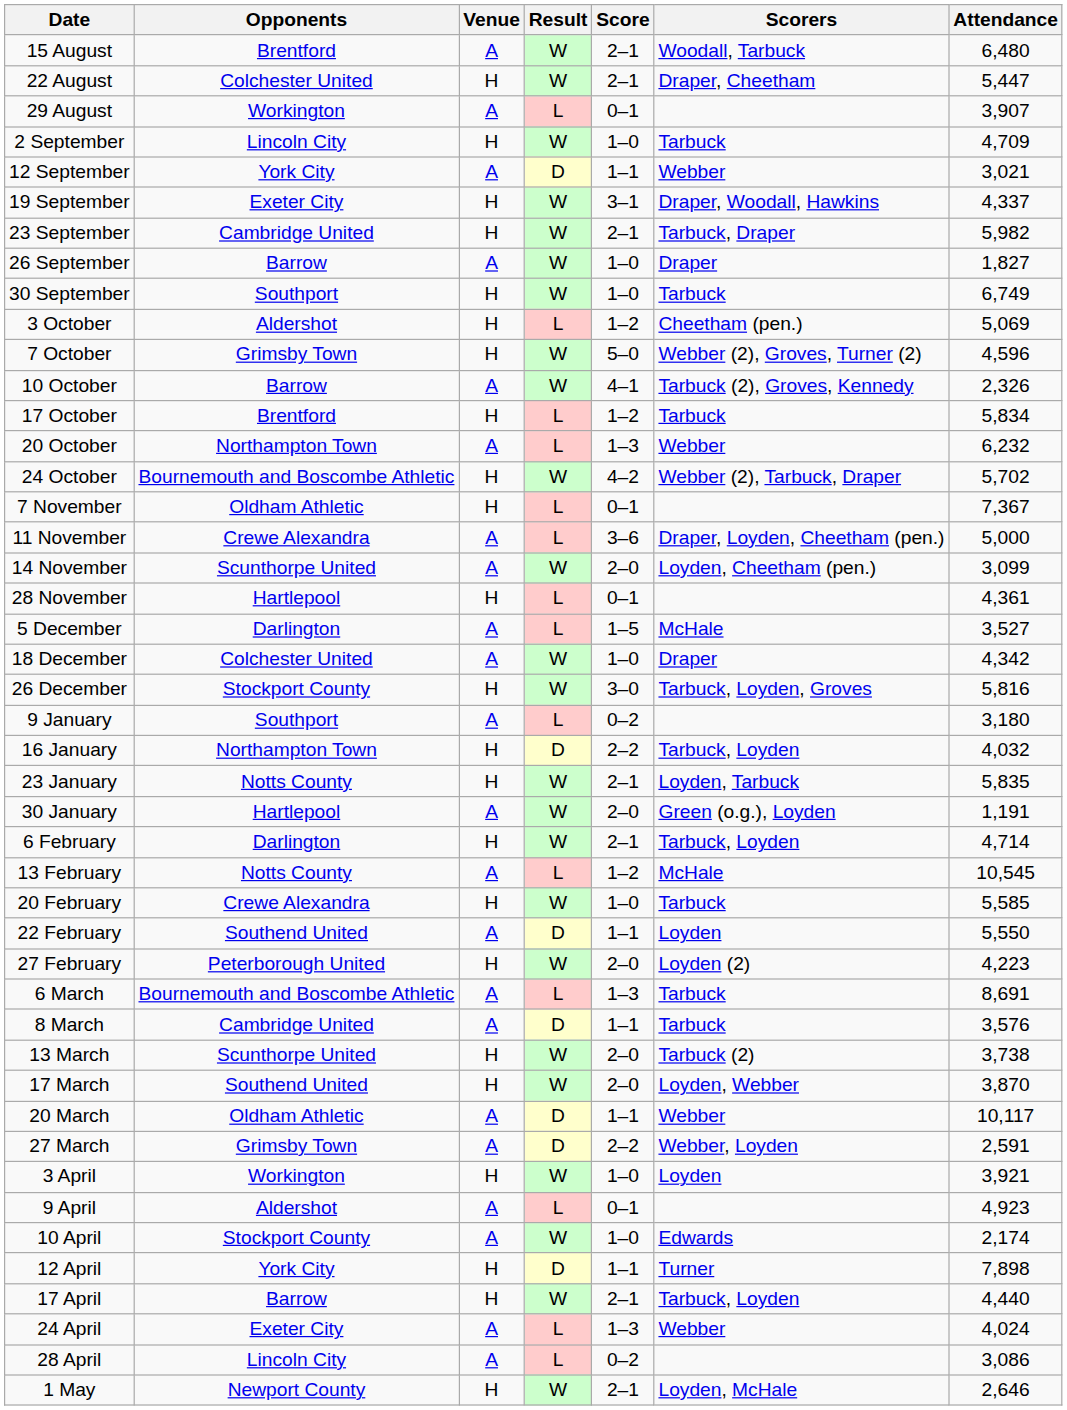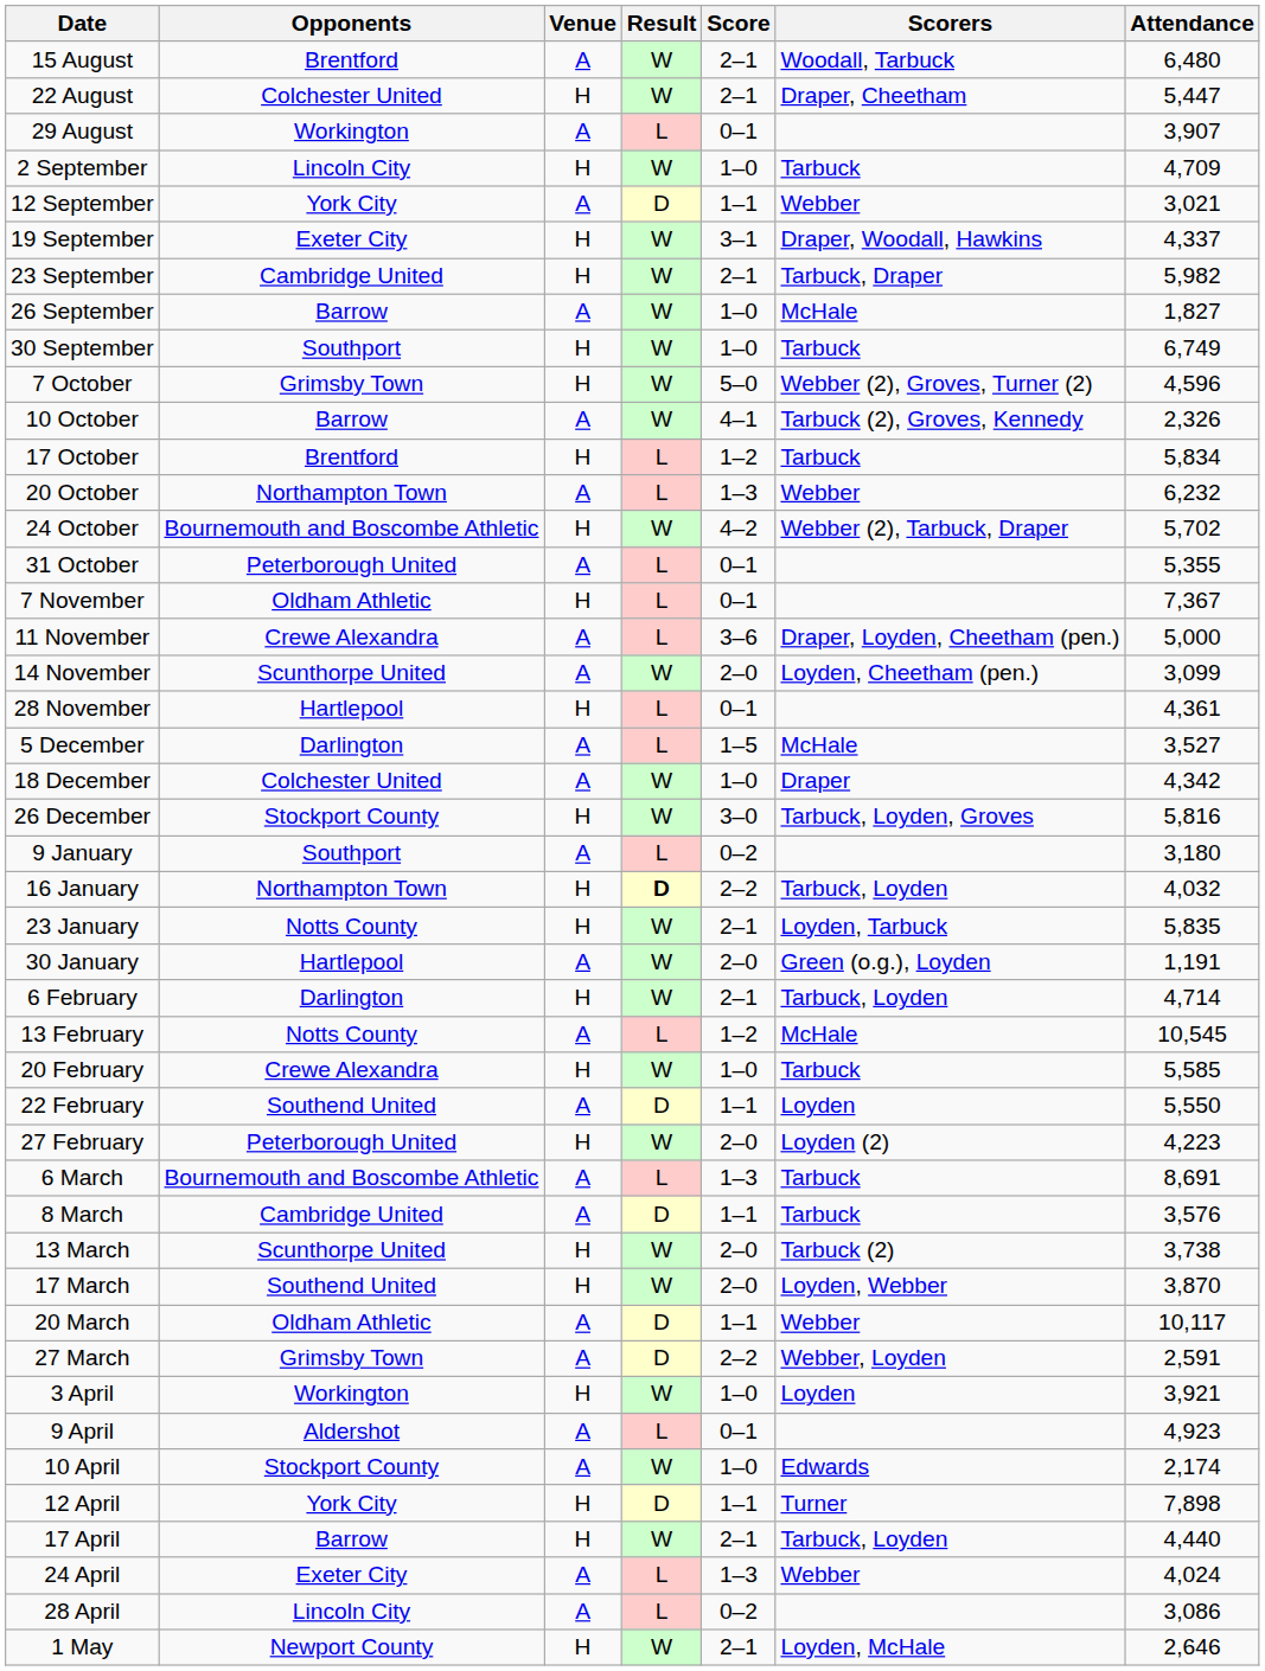 <table class="wikitable" style="text-align:center">
 <tr>
 <th>Date</th>
 <th>Opponents</th>
 <th>Venue</th>
 <th>Result</th>
 <th>Score</th>
 <th>Scorers</th>
 <th>Attendance</th>
 </tr>
 <tr>
 <td>15 August</td>
 <td><a href='#'>Brentford</a></td>
 <td><a href='#'>A</a></td>
 <td style="background-color:#CCFFCC">W</td>
 <td>2–1</td>
 <td align="left"><a href='#'>Woodall</a>, <a href='#'>Tarbuck</a></td>
 <td>6,480</td>
 </tr>
 <tr>
 <td>22 August</td>
 <td><a href='#'>Colchester United</a></td>
 <td>H</td>
 <td style="background-color:#CCFFCC">W</td>
 <td>2–1</td>
 <td align="left"><a href='#'>Draper</a>, <a href='#'>Cheetham</a></td>
 <td>5,447</td>
 </tr>
 <tr>
 <td>29 August</td>
 <td><a href='#'>Workington</a></td>
 <td><a href='#'>A</a></td>
 <td style="background-color:#FFCCCC">L</td>
 <td>0–1</td>
 <td align="left"></td>
 <td>3,907</td>
 </tr>
 <tr>
 <td>2 September</td>
 <td><a href='#'>Lincoln City</a></td>
 <td>H</td>
 <td style="background-color:#CCFFCC">W</td>
 <td>1–0</td>
 <td align="left"><a href='#'>Tarbuck</a></td>
 <td>4,709</td>
 </tr>
 <tr>
 <td>12 September</td>
 <td><a href='#'>York City</a></td>
 <td><a href='#'>A</a></td>
 <td style="background-color:#FFFFCC">D</td>
 <td>1–1</td>
 <td align="left"><a href='#'>Webber</a></td>
 <td>3,021</td>
 </tr>
 <tr>
 <td>19 September</td>
 <td><a href='#'>Exeter City</a></td>
 <td>H</td>
 <td style="background-color:#CCFFCC">W</td>
 <td>3–1</td>
 <td align="left"><a href='#'>Draper</a>, <a href='#'>Woodall</a>, <a href='#'>Hawkins</a></td>
 <td>4,337</td>
 </tr>
 <tr>
 <td>23 September</td>
 <td><a href='#'>Cambridge United</a></td>
 <td>H</td>
 <td style="background-color:#CCFFCC">W</td>
 <td>2–1</td>
 <td align="left"><a href='#'>Tarbuck</a>, <a href='#'>Draper</a></td>
 <td>5,982</td>
 </tr>
 <tr>
 <td>26 September</td>
 <td><a href='#'>Barrow</a></td>
 <td><a href='#'>A</a></td>
 <td style="background-color:#CCFFCC">W</td>
 <td>1–0</td>
-<td align="left"><a href='#'>Draper</a></td>
+<td align="left"><a href='#'>McHale</a></td>
 <td>1,827</td>
 </tr>
 <tr>
 <td>30 September</td>
 <td><a href='#'>Southport</a></td>
 <td>H</td>
 <td style="background-color:#CCFFCC">W</td>
 <td>1–0</td>
 <td align="left"><a href='#'>Tarbuck</a></td>
 <td>6,749</td>
-</tr>
-<tr>
-<td>3 October</td>
-<td><a href='#'>Aldershot</a></td>
-<td>H</td>
-<td style="background-color:#FFCCCC">L</td>
-<td>1–2</td>
-<td align="left"><a href='#'>Cheetham</a> (pen.)</td>
-<td>5,069</td>
 </tr>
 <tr>
 <td>7 October</td>
 <td><a href='#'>Grimsby Town</a></td>
 <td>H</td>
 <td style="background-color:#CCFFCC">W</td>
 <td>5–0</td>
 <td align="left"><a href='#'>Webber</a> (2), <a href='#'>Groves</a>, <a href='#'>Turner</a> (2)</td>
 <td>4,596</td>
 </tr>
 <tr>
 <td>10 October</td>
 <td><a href='#'>Barrow</a></td>
 <td><a href='#'>A</a></td>
 <td style="background-color:#CCFFCC">W</td>
 <td>4–1</td>
 <td align="left"><a href='#'>Tarbuck</a> (2), <a href='#'>Groves</a>, <a href='#'>Kennedy</a></td>
 <td>2,326</td>
 </tr>
 <tr>
 <td>17 October</td>
 <td><a href='#'>Brentford</a></td>
 <td>H</td>
 <td style="background-color:#FFCCCC">L</td>
 <td>1–2</td>
 <td align="left"><a href='#'>Tarbuck</a></td>
 <td>5,834</td>
 </tr>
 <tr>
 <td>20 October</td>
 <td><a href='#'>Northampton Town</a></td>
 <td><a href='#'>A</a></td>
 <td style="background-color:#FFCCCC">L</td>
 <td>1–3</td>
 <td align="left"><a href='#'>Webber</a></td>
 <td>6,232</td>
 </tr>
 <tr>
 <td>24 October</td>
 <td><a href='#'>Bournemouth and Boscombe Athletic</a></td>
 <td>H</td>
 <td style="background-color:#CCFFCC">W</td>
 <td>4–2</td>
 <td align="left"><a href='#'>Webber</a> (2), <a href='#'>Tarbuck</a>, <a href='#'>Draper</a></td>
 <td>5,702</td>
+</tr>
+<tr>
+<td>31 October</td>
+<td><a href='#'>Peterborough United</a></td>
+<td><a href='#'>A</a></td>
+<td style="background-color:#FFCCCC">L</td>
+<td>0–1</td>
+<td align="left"></td>
+<td>5,355</td>
 </tr>
 <tr>
 <td>7 November</td>
 <td><a href='#'>Oldham Athletic</a></td>
 <td>H</td>
 <td style="background-color:#FFCCCC">L</td>
 <td>0–1</td>
 <td align="left"></td>
 <td>7,367</td>
 </tr>
 <tr>
 <td>11 November</td>
 <td><a href='#'>Crewe Alexandra</a></td>
 <td><a href='#'>A</a></td>
 <td style="background-color:#FFCCCC">L</td>
 <td>3–6</td>
 <td align="left"><a href='#'>Draper</a>, <a href='#'>Loyden</a>, <a href='#'>Cheetham</a> (pen.)</td>
 <td>5,000</td>
 </tr>
 <tr>
 <td>14 November</td>
 <td><a href='#'>Scunthorpe United</a></td>
 <td><a href='#'>A</a></td>
 <td style="background-color:#CCFFCC">W</td>
 <td>2–0</td>
 <td align="left"><a href='#'>Loyden</a>, <a href='#'>Cheetham</a> (pen.)</td>
 <td>3,099</td>
 </tr>
 <tr>
 <td>28 November</td>
 <td><a href='#'>Hartlepool</a></td>
 <td>H</td>
 <td style="background-color:#FFCCCC">L</td>
 <td>0–1</td>
 <td align="left"></td>
 <td>4,361</td>
 </tr>
 <tr>
 <td>5 December</td>
 <td><a href='#'>Darlington</a></td>
 <td><a href='#'>A</a></td>
 <td style="background-color:#FFCCCC">L</td>
 <td>1–5</td>
 <td align="left"><a href='#'>McHale</a></td>
 <td>3,527</td>
 </tr>
 <tr>
 <td>18 December</td>
 <td><a href='#'>Colchester United</a></td>
 <td><a href='#'>A</a></td>
 <td style="background-color:#CCFFCC">W</td>
 <td>1–0</td>
 <td align="left"><a href='#'>Draper</a></td>
 <td>4,342</td>
 </tr>
 <tr>
 <td>26 December</td>
 <td><a href='#'>Stockport County</a></td>
 <td>H</td>
 <td style="background-color:#CCFFCC">W</td>
 <td>3–0</td>
 <td align="left"><a href='#'>Tarbuck</a>, <a href='#'>Loyden</a>, <a href='#'>Groves</a></td>
 <td>5,816</td>
 </tr>
 <tr>
 <td>9 January</td>
 <td><a href='#'>Southport</a></td>
 <td><a href='#'>A</a></td>
 <td style="background-color:#FFCCCC">L</td>
 <td>0–2</td>
 <td align="left"></td>
 <td>3,180</td>
 </tr>
 <tr>
 <td>16 January</td>
 <td><a href='#'>Northampton Town</a></td>
 <td>H</td>
-<td style="background-color:#FFFFCC">D</td>
+<td style="background-color:#FFFFCC"><strong>D</strong></td>
 <td>2–2</td>
 <td align="left"><a href='#'>Tarbuck</a>, <a href='#'>Loyden</a></td>
 <td>4,032</td>
 </tr>
 <tr>
 <td>23 January</td>
 <td><a href='#'>Notts County</a></td>
 <td>H</td>
 <td style="background-color:#CCFFCC">W</td>
 <td>2–1</td>
 <td align="left"><a href='#'>Loyden</a>, <a href='#'>Tarbuck</a></td>
 <td>5,835</td>
 </tr>
 <tr>
 <td>30 January</td>
 <td><a href='#'>Hartlepool</a></td>
 <td><a href='#'>A</a></td>
 <td style="background-color:#CCFFCC">W</td>
 <td>2–0</td>
 <td align="left"><a href='#'>Green</a> (o.g.), <a href='#'>Loyden</a></td>
 <td>1,191</td>
 </tr>
 <tr>
 <td>6 February</td>
 <td><a href='#'>Darlington</a></td>
 <td>H</td>
 <td style="background-color:#CCFFCC">W</td>
 <td>2–1</td>
 <td align="left"><a href='#'>Tarbuck</a>, <a href='#'>Loyden</a></td>
 <td>4,714</td>
 </tr>
 <tr>
 <td>13 February</td>
 <td><a href='#'>Notts County</a></td>
 <td><a href='#'>A</a></td>
 <td style="background-color:#FFCCCC">L</td>
 <td>1–2</td>
 <td align="left"><a href='#'>McHale</a></td>
 <td>10,545</td>
 </tr>
 <tr>
 <td>20 February</td>
 <td><a href='#'>Crewe Alexandra</a></td>
 <td>H</td>
 <td style="background-color:#CCFFCC">W</td>
 <td>1–0</td>
 <td align="left"><a href='#'>Tarbuck</a></td>
 <td>5,585</td>
 </tr>
 <tr>
 <td>22 February</td>
 <td><a href='#'>Southend United</a></td>
 <td><a href='#'>A</a></td>
 <td style="background-color:#FFFFCC">D</td>
 <td>1–1</td>
 <td align="left"><a href='#'>Loyden</a></td>
 <td>5,550</td>
 </tr>
 <tr>
 <td>27 February</td>
 <td><a href='#'>Peterborough United</a></td>
 <td>H</td>
 <td style="background-color:#CCFFCC">W</td>
 <td>2–0</td>
 <td align="left"><a href='#'>Loyden</a> (2)</td>
 <td>4,223</td>
 </tr>
 <tr>
 <td>6 March</td>
 <td><a href='#'>Bournemouth and Boscombe Athletic</a></td>
 <td><a href='#'>A</a></td>
 <td style="background-color:#FFCCCC">L</td>
 <td>1–3</td>
 <td align="left"><a href='#'>Tarbuck</a></td>
 <td>8,691</td>
 </tr>
 <tr>
 <td>8 March</td>
 <td><a href='#'>Cambridge United</a></td>
 <td><a href='#'>A</a></td>
 <td style="background-color:#FFFFCC">D</td>
 <td>1–1</td>
 <td align="left"><a href='#'>Tarbuck</a></td>
 <td>3,576</td>
 </tr>
 <tr>
 <td>13 March</td>
 <td><a href='#'>Scunthorpe United</a></td>
 <td>H</td>
 <td style="background-color:#CCFFCC">W</td>
 <td>2–0</td>
 <td align="left"><a href='#'>Tarbuck</a> (2)</td>
 <td>3,738</td>
 </tr>
 <tr>
 <td>17 March</td>
 <td><a href='#'>Southend United</a></td>
 <td>H</td>
 <td style="background-color:#CCFFCC">W</td>
 <td>2–0</td>
 <td align="left"><a href='#'>Loyden</a>, <a href='#'>Webber</a></td>
 <td>3,870</td>
 </tr>
 <tr>
 <td>20 March</td>
 <td><a href='#'>Oldham Athletic</a></td>
 <td><a href='#'>A</a></td>
 <td style="background-color:#FFFFCC">D</td>
 <td>1–1</td>
 <td align="left"><a href='#'>Webber</a></td>
 <td>10,117</td>
 </tr>
 <tr>
 <td>27 March</td>
 <td><a href='#'>Grimsby Town</a></td>
 <td><a href='#'>A</a></td>
 <td style="background-color:#FFFFCC">D</td>
 <td>2–2</td>
 <td align="left"><a href='#'>Webber</a>, <a href='#'>Loyden</a></td>
 <td>2,591</td>
 </tr>
 <tr>
 <td>3 April</td>
 <td><a href='#'>Workington</a></td>
 <td>H</td>
 <td style="background-color:#CCFFCC">W</td>
 <td>1–0</td>
 <td align="left"><a href='#'>Loyden</a></td>
 <td>3,921</td>
 </tr>
 <tr>
 <td>9 April</td>
 <td><a href='#'>Aldershot</a></td>
 <td><a href='#'>A</a></td>
 <td style="background-color:#FFCCCC">L</td>
 <td>0–1</td>
 <td align="left"></td>
 <td>4,923</td>
 </tr>
 <tr>
 <td>10 April</td>
 <td><a href='#'>Stockport County</a></td>
 <td><a href='#'>A</a></td>
 <td style="background-color:#CCFFCC">W</td>
 <td>1–0</td>
 <td align="left"><a href='#'>Edwards</a></td>
 <td>2,174</td>
 </tr>
 <tr>
 <td>12 April</td>
 <td><a href='#'>York City</a></td>
 <td>H</td>
 <td style="background-color:#FFFFCC">D</td>
 <td>1–1</td>
 <td align="left"><a href='#'>Turner</a></td>
 <td>7,898</td>
 </tr>
 <tr>
 <td>17 April</td>
 <td><a href='#'>Barrow</a></td>
 <td>H</td>
 <td style="background-color:#CCFFCC">W</td>
 <td>2–1</td>
 <td align="left"><a href='#'>Tarbuck</a>, <a href='#'>Loyden</a></td>
 <td>4,440</td>
 </tr>
 <tr>
 <td>24 April</td>
 <td><a href='#'>Exeter City</a></td>
 <td><a href='#'>A</a></td>
 <td style="background-color:#FFCCCC">L</td>
 <td>1–3</td>
 <td align="left"><a href='#'>Webber</a></td>
 <td>4,024</td>
 </tr>
 <tr>
 <td>28 April</td>
 <td><a href='#'>Lincoln City</a></td>
 <td><a href='#'>A</a></td>
 <td style="background-color:#FFCCCC">L</td>
 <td>0–2</td>
 <td align="left"></td>
 <td>3,086</td>
 </tr>
 <tr>
 <td>1 May</td>
 <td><a href='#'>Newport County</a></td>
 <td>H</td>
 <td style="background-color:#CCFFCC">W</td>
 <td>2–1</td>
 <td align="left"><a href='#'>Loyden</a>, <a href='#'>McHale</a></td>
 <td>2,646</td>
 </tr>
 </table>
